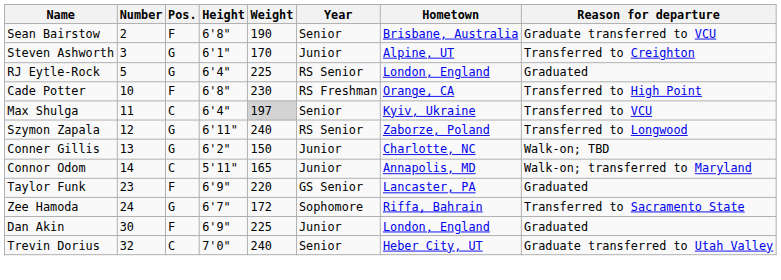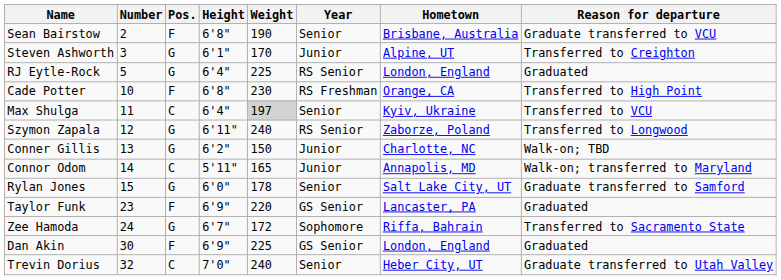 <table class="wikitable sortable" border="1">
 <tr>
 <th>Name</th>
 <th>Number</th>
 <th>Pos.</th>
 <th>Height</th>
 <th>Weight</th>
 <th>Year</th>
 <th>Hometown</th>
 <th class="unsortable">Reason for departure</th>
 </tr>
 <tr>
 <td>Sean Bairstow</td>
 <td>2</td>
 <td>F</td>
 <td>6'8"</td>
 <td>190</td>
 <td>Senior</td>
 <td><a href='#'>Brisbane, Australia</a></td>
 <td>Graduate transferred to <a href='#'>VCU</a></td>
 </tr>
 <tr>
 <td>Steven Ashworth</td>
 <td>3</td>
 <td>G</td>
 <td>6'1"</td>
 <td>170</td>
 <td>Junior</td>
 <td><a href='#'>Alpine, UT</a></td>
 <td>Transferred to <a href='#'>Creighton</a></td>
 </tr>
 <tr>
 <td>RJ Eytle-Rock</td>
 <td>5</td>
 <td>G</td>
 <td>6'4"</td>
 <td>225</td>
 <td>RS Senior</td>
 <td><a href='#'>London, England</a></td>
 <td>Graduated</td>
 </tr>
 <tr>
 <td>Cade Potter</td>
 <td>10</td>
 <td>F</td>
 <td>6'8"</td>
 <td>230</td>
 <td>RS Freshman</td>
 <td><a href='#'>Orange, CA</a></td>
 <td>Transferred to <a href='#'>High Point</a></td>
 </tr>
 <tr>
 <td>Max Shulga</td>
 <td>11</td>
 <td>C</td>
 <td>6'4"</td>
 <td style="background: lightgrey;">197</td>
 <td>Senior</td>
 <td><a href='#'>Kyiv, Ukraine</a></td>
 <td>Transferred to <a href='#'>VCU</a></td>
 </tr>
 <tr>
 <td>Szymon Zapala</td>
 <td>12</td>
 <td>G</td>
 <td>6'11"</td>
 <td>240</td>
 <td>RS Senior</td>
 <td><a href='#'>Zaborze, Poland</a></td>
 <td>Transferred to <a href='#'>Longwood</a></td>
 </tr>
 <tr>
 <td>Conner Gillis</td>
 <td>13</td>
 <td>G</td>
 <td>6'2"</td>
 <td>150</td>
 <td>Junior</td>
 <td><a href='#'>Charlotte, NC</a></td>
 <td>Walk-on; TBD</td>
 </tr>
 <tr>
 <td>Connor Odom</td>
 <td>14</td>
 <td>C</td>
 <td>5'11"</td>
 <td>165</td>
 <td>Junior</td>
 <td><a href='#'>Annapolis, MD</a></td>
 <td>Walk-on; transferred to <a href='#'>Maryland</a></td>
 </tr>
 <tr>
+<td>Rylan Jones</td>
+<td>15</td>
+<td>G</td>
+<td>6'0"</td>
+<td>178</td>
+<td>Senior</td>
+<td><a href='#'>Salt Lake City, UT</a></td>
+<td>Graduate transferred to <a href='#'>Samford</a></td>
+</tr>
+<tr>
 <td>Taylor Funk</td>
 <td>23</td>
 <td>F</td>
 <td>6'9"</td>
 <td>220</td>
 <td>GS Senior</td>
 <td><a href='#'>Lancaster, PA</a></td>
 <td>Graduated</td>
 </tr>
 <tr>
 <td>Zee Hamoda</td>
 <td>24</td>
 <td>G</td>
 <td>6'7"</td>
 <td>172</td>
 <td>Sophomore</td>
 <td><a href='#'>Riffa, Bahrain</a></td>
 <td>Transferred to <a href='#'>Sacramento State</a></td>
 </tr>
 <tr>
 <td>Dan Akin</td>
 <td>30</td>
 <td>F</td>
 <td>6'9"</td>
 <td>225</td>
-<td>Junior</td>
+<td>GS Senior</td>
 <td><a href='#'>London, England</a></td>
 <td>Graduated</td>
 </tr>
 <tr>
 <td>Trevin Dorius</td>
 <td>32</td>
 <td>C</td>
 <td>7'0"</td>
 <td>240</td>
 <td>Senior</td>
 <td><a href='#'>Heber City, UT</a></td>
 <td>Graduate transferred to <a href='#'>Utah Valley</a></td>
 </tr>
 </table>
